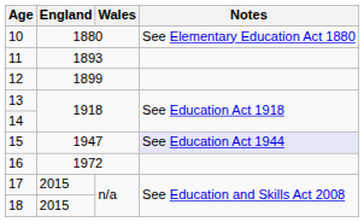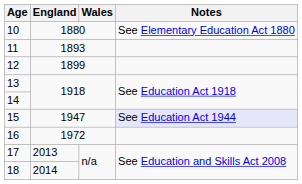 <table class="wikitable">
 <tr>
 <th>Age</th>
 <th>England</th>
 <th>Wales</th>
 <th>Notes</th>
 </tr>
 <tr>
 <td>10</td>
 <td colspan="2" style="text-align:center;">1880</td>
 <td>See <a href='#'>Elementary Education Act 1880</a></td>
 </tr>
 <tr>
 <td>11</td>
 <td colspan="2" style="text-align:center;">1893</td>
 <td></td>
 </tr>
 <tr>
 <td>12</td>
 <td colspan="2" style="text-align:center;">1899</td>
 <td></td>
 </tr>
 <tr>
 <td>13</td>
 <td colspan="2" style="text-align:center;" rowspan="2">1918</td>
 <td rowspan="2">See <a href='#'>Education Act 1918</a></td>
 </tr>
 <tr>
 <td>14</td>
 </tr>
 <tr>
 <td>15</td>
 <td colspan="2" style="text-align:center;">1947</td>
 <td style="background: lavender;">See <a href='#'>Education Act 1944</a></td>
 </tr>
 <tr>
 <td>16</td>
 <td colspan="2" style="text-align:center;">1972</td>
 <td></td>
 </tr>
 <tr>
 <td>17</td>
-<td>2015</td>
+<td>2013</td>
 <td rowspan="2">n/a</td>
 <td rowspan="2">See <a href='#'>Education and Skills Act 2008</a></td>
 </tr>
 <tr>
 <td>18</td>
-<td>2015</td>
+<td>2014</td>
 </tr>
 </table>
